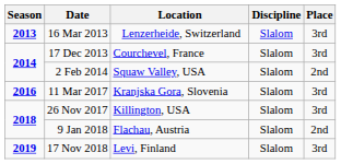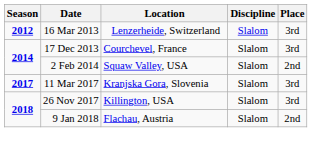 <table class="wikitable" style="text-align:center; font-size:95%;">
 <tr>
 <th>Season</th>
 <th>Date</th>
 <th>Location</th>
 <th>Discipline</th>
 <th>Place</th>
 </tr>
 <tr>
-<td><strong><a href='#'>2013</a></strong></td>
+<td><strong><a href='#'>2012</a></strong></td>
 <td align=right>16 Mar 2013</td>
 <td align=left>   <a href='#'>Lenzerheide</a>, Switzerland  </td>
 <td><a href='#'>Slalom</a></td>
 <td>3rd</td>
 </tr>
 <tr>
 <td rowspan=2><strong><a href='#'>2014</a></strong></td>
 <td align=right>17 Dec 2013</td>
 <td align=left> <a href='#'>Courchevel</a>, France</td>
 <td>Slalom</td>
 <td>3rd</td>
 </tr>
 <tr>
 <td align=right>2 Feb 2014</td>
 <td align=left> <a href='#'>Squaw Valley</a>, USA</td>
 <td>Slalom</td>
 <td>2nd</td>
 </tr>
 <tr>
-<td rowspan=1><strong><a href='#'>2016</a></strong></td>
+<td rowspan=1><strong><a href='#'>2017</a></strong></td>
 <td align=right>11 Mar 2017</td>
 <td align=left> <a href='#'>Kranjska Gora</a>, Slovenia</td>
 <td>Slalom</td>
 <td>3rd</td>
 </tr>
 <tr>
 <td rowspan=2><strong><a href='#'>2018</a></strong></td>
 <td align=right>26 Nov 2017</td>
 <td align=left> <a href='#'>Killington</a>, USA</td>
 <td>Slalom</td>
 <td>3rd</td>
 </tr>
 <tr>
 <td align=right>9 Jan 2018</td>
 <td align=left> <a href='#'>Flachau</a>, Austria</td>
 <td>Slalom</td>
 <td>2nd</td>
 </tr>
-<tr>
-<td rowspan=1><strong><a href='#'>2019</a></strong></td>
-<td align=right>17 Nov 2018</td>
-<td align=left> <a href='#'>Levi</a>, Finland</td>
-<td>Slalom</td>
-<td>3rd</td>
-</tr>
 </table>
